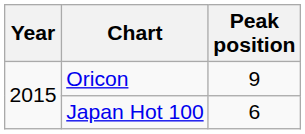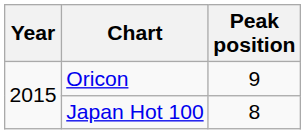 <table class="wikitable">
 <tr>
 <th>Year</th>
 <th>Chart</th>
 <th>Peak<br>position</th>
 </tr>
 <tr>
 <td rowspan="2">2015</td>
 <td><a href='#'>Oricon</a></td>
 <td style="text-align:center">9</td>
 </tr>
 <tr>
 <td><a href='#'>Japan Hot 100</a></td>
-<td style="text-align:center">6</td>
+<td style="text-align:center">8</td>
 </tr>
 </table>
